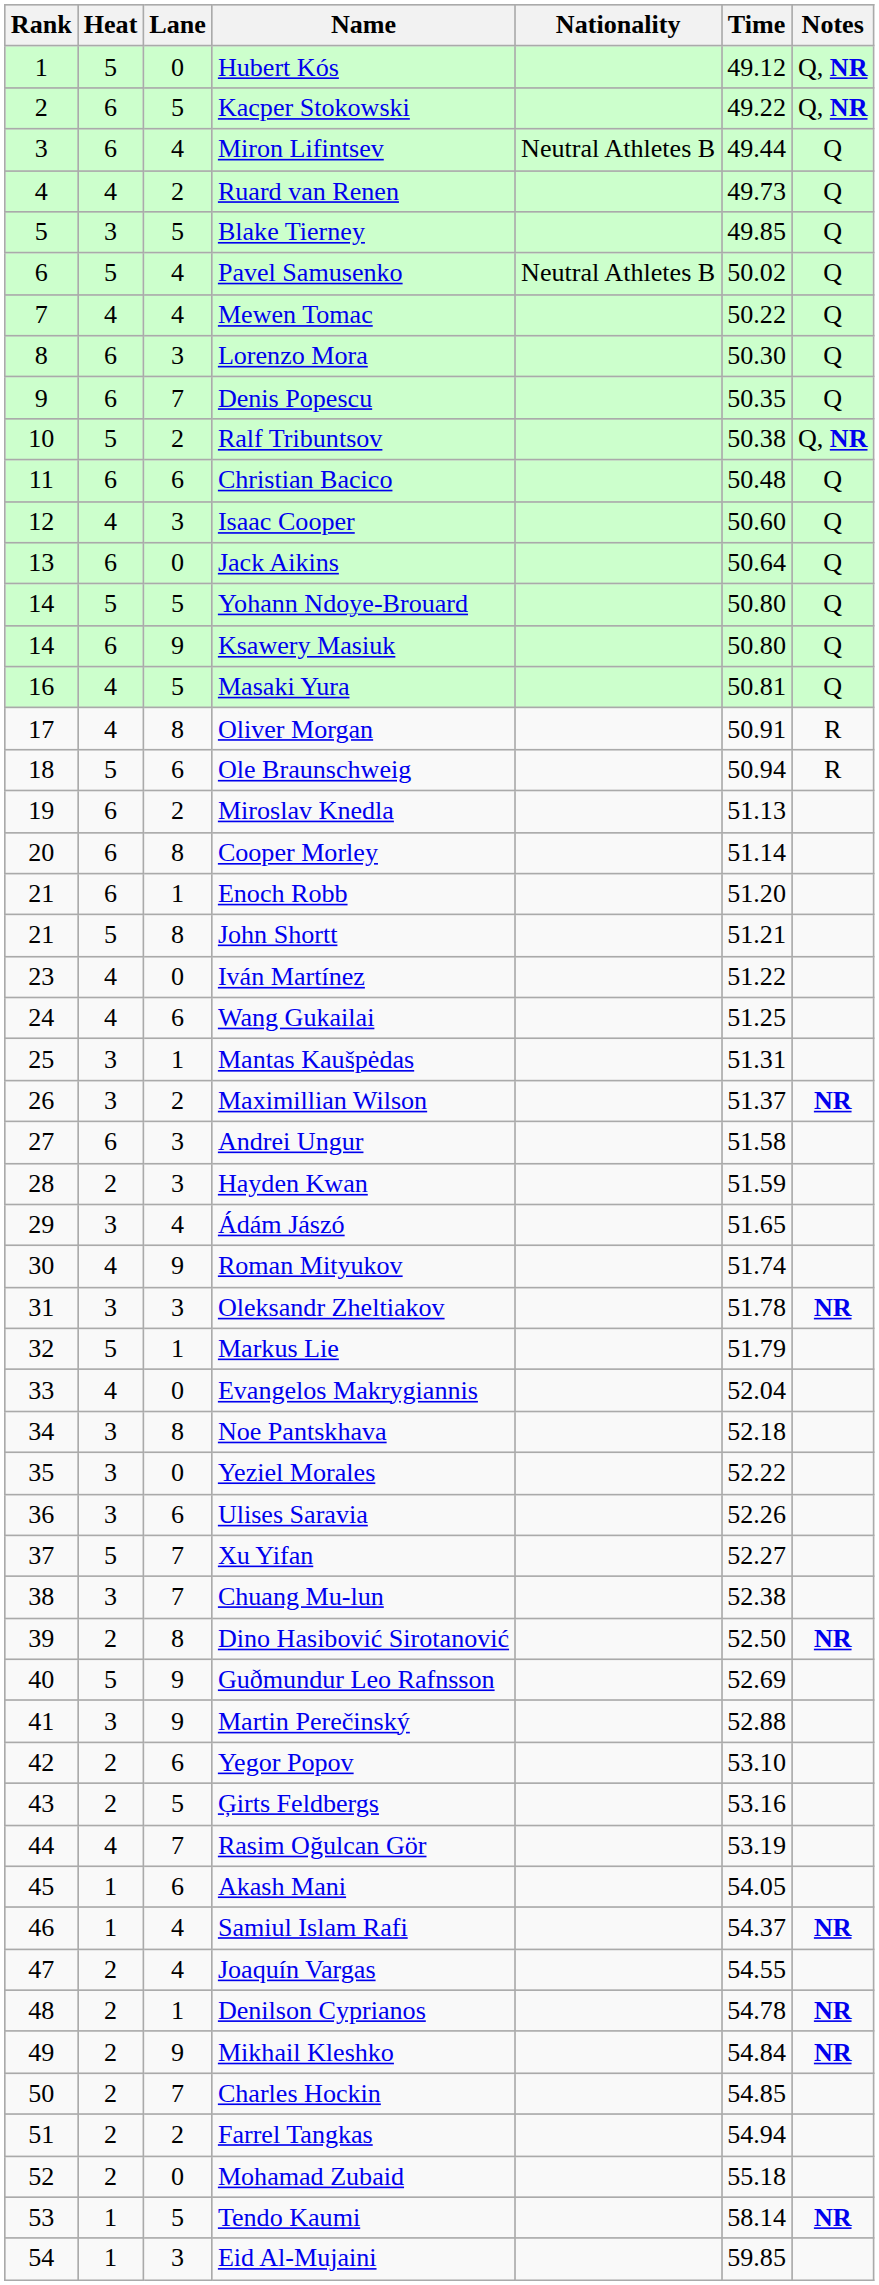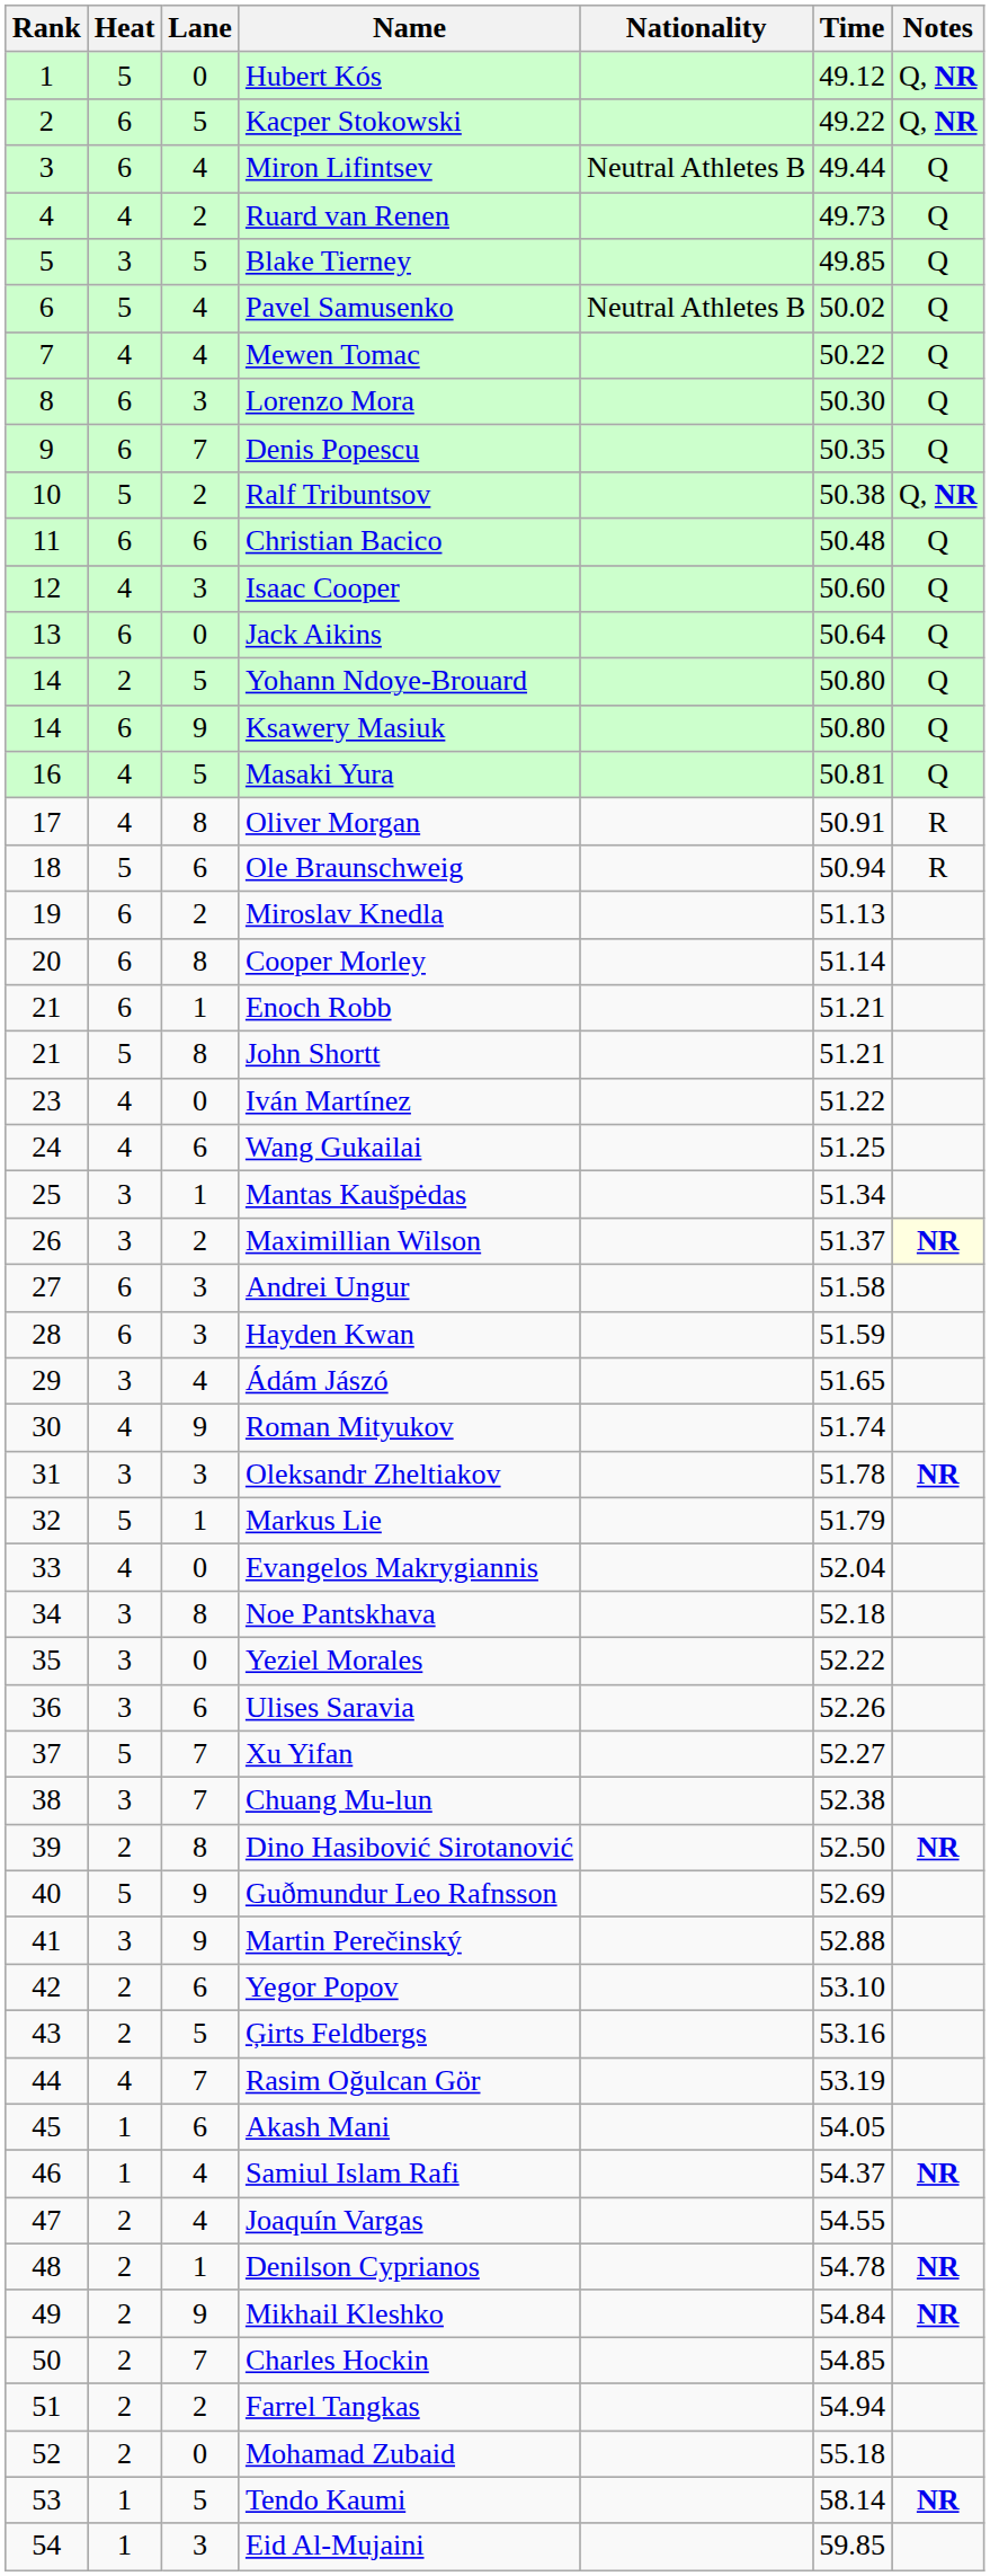 <table class="wikitable sortable" style="text-align:center">
 <tr>
 <th>Rank</th>
 <th>Heat</th>
 <th>Lane</th>
 <th>Name</th>
 <th>Nationality</th>
 <th>Time</th>
 <th>Notes</th>
 </tr>
 <tr bgcolor=ccffcc>
 <td>1</td>
 <td>5</td>
 <td>0</td>
 <td align=left><a href='#'>Hubert Kós</a></td>
 <td align=left></td>
 <td>49.12</td>
 <td>Q, <strong><a href='#'>NR</a></strong></td>
 </tr>
 <tr bgcolor=ccffcc>
 <td>2</td>
 <td>6</td>
 <td>5</td>
 <td align=left><a href='#'>Kacper Stokowski</a></td>
 <td align=left></td>
 <td>49.22</td>
 <td>Q, <strong><a href='#'>NR</a></strong></td>
 </tr>
 <tr bgcolor=ccffcc>
 <td>3</td>
 <td>6</td>
 <td>4</td>
 <td align=left><a href='#'>Miron Lifintsev</a></td>
 <td align=left> Neutral Athletes B</td>
 <td>49.44</td>
 <td>Q</td>
 </tr>
 <tr bgcolor=ccffcc>
 <td>4</td>
 <td>4</td>
 <td>2</td>
 <td align=left><a href='#'>Ruard van Renen</a></td>
 <td align=left></td>
 <td>49.73</td>
 <td>Q</td>
 </tr>
 <tr bgcolor=ccffcc>
 <td>5</td>
 <td>3</td>
 <td>5</td>
 <td align=left><a href='#'>Blake Tierney</a></td>
 <td align=left></td>
 <td>49.85</td>
 <td>Q</td>
 </tr>
 <tr bgcolor=ccffcc>
 <td>6</td>
 <td>5</td>
 <td>4</td>
 <td align=left><a href='#'>Pavel Samusenko</a></td>
 <td align=left> Neutral Athletes B</td>
 <td>50.02</td>
 <td>Q</td>
 </tr>
 <tr bgcolor=ccffcc>
 <td>7</td>
 <td>4</td>
 <td>4</td>
 <td align=left><a href='#'>Mewen Tomac</a></td>
 <td align=left></td>
 <td>50.22</td>
 <td>Q</td>
 </tr>
 <tr bgcolor=ccffcc>
 <td>8</td>
 <td>6</td>
 <td>3</td>
 <td align=left><a href='#'>Lorenzo Mora</a></td>
 <td align=left></td>
 <td>50.30</td>
 <td>Q</td>
 </tr>
 <tr bgcolor=ccffcc>
 <td>9</td>
 <td>6</td>
 <td>7</td>
 <td align=left><a href='#'>Denis Popescu</a></td>
 <td align=left></td>
 <td>50.35</td>
 <td>Q</td>
 </tr>
 <tr bgcolor=ccffcc>
 <td>10</td>
 <td>5</td>
 <td>2</td>
 <td align=left><a href='#'>Ralf Tribuntsov</a></td>
 <td align=left></td>
 <td>50.38</td>
 <td>Q, <strong><a href='#'>NR</a></strong></td>
 </tr>
 <tr bgcolor=ccffcc>
 <td>11</td>
 <td>6</td>
 <td>6</td>
 <td align=left><a href='#'>Christian Bacico</a></td>
 <td align=left></td>
 <td>50.48</td>
 <td>Q</td>
 </tr>
 <tr bgcolor=ccffcc>
 <td>12</td>
 <td>4</td>
 <td>3</td>
 <td align=left><a href='#'>Isaac Cooper</a></td>
 <td align=left></td>
 <td>50.60</td>
 <td>Q</td>
 </tr>
 <tr bgcolor=ccffcc>
 <td>13</td>
 <td>6</td>
 <td>0</td>
 <td align=left><a href='#'>Jack Aikins</a></td>
 <td align=left></td>
 <td>50.64</td>
 <td>Q</td>
 </tr>
 <tr bgcolor=ccffcc>
 <td>14</td>
-<td>5</td>
+<td>2</td>
 <td>5</td>
 <td align=left><a href='#'>Yohann Ndoye-Brouard</a></td>
 <td align=left></td>
 <td>50.80</td>
 <td>Q</td>
 </tr>
 <tr bgcolor=ccffcc>
 <td>14</td>
 <td>6</td>
 <td>9</td>
 <td align=left><a href='#'>Ksawery Masiuk</a></td>
 <td align=left></td>
 <td>50.80</td>
 <td>Q</td>
 </tr>
 <tr bgcolor=ccffcc>
 <td>16</td>
 <td>4</td>
 <td>5</td>
 <td align=left><a href='#'>Masaki Yura</a></td>
 <td align=left></td>
 <td>50.81</td>
 <td>Q</td>
 </tr>
 <tr>
 <td>17</td>
 <td>4</td>
 <td>8</td>
 <td align=left><a href='#'>Oliver Morgan</a></td>
 <td align=left></td>
 <td>50.91</td>
 <td>R</td>
 </tr>
 <tr>
 <td>18</td>
 <td>5</td>
 <td>6</td>
 <td align=left><a href='#'>Ole Braunschweig</a></td>
 <td align=left></td>
 <td>50.94</td>
 <td>R</td>
 </tr>
 <tr>
 <td>19</td>
 <td>6</td>
 <td>2</td>
 <td align=left><a href='#'>Miroslav Knedla</a></td>
 <td align=left></td>
 <td>51.13</td>
 <td></td>
 </tr>
 <tr>
 <td>20</td>
 <td>6</td>
 <td>8</td>
 <td align=left><a href='#'>Cooper Morley</a></td>
 <td align=left></td>
 <td>51.14</td>
 <td></td>
 </tr>
 <tr>
 <td>21</td>
 <td>6</td>
 <td>1</td>
 <td align=left><a href='#'>Enoch Robb</a></td>
 <td align=left></td>
-<td>51.20</td>
+<td>51.21</td>
 <td></td>
 </tr>
 <tr>
 <td>21</td>
 <td>5</td>
 <td>8</td>
 <td align=left><a href='#'>John Shortt</a></td>
 <td align=left></td>
 <td>51.21</td>
 <td></td>
 </tr>
 <tr>
 <td>23</td>
 <td>4</td>
 <td>0</td>
 <td align=left><a href='#'>Iván Martínez</a></td>
 <td align=left></td>
 <td>51.22</td>
 <td></td>
 </tr>
 <tr>
 <td>24</td>
 <td>4</td>
 <td>6</td>
 <td align=left><a href='#'>Wang Gukailai</a></td>
 <td align=left></td>
 <td>51.25</td>
 <td></td>
 </tr>
 <tr>
 <td>25</td>
 <td>3</td>
 <td>1</td>
 <td align=left><a href='#'>Mantas Kaušpėdas</a></td>
 <td align=left></td>
-<td>51.31</td>
+<td>51.34</td>
 <td></td>
 </tr>
 <tr>
 <td>26</td>
 <td>3</td>
 <td>2</td>
 <td align=left><a href='#'>Maximillian Wilson</a></td>
 <td align=left></td>
 <td>51.37</td>
-<td><strong><a href='#'>NR</a></strong></td>
+<td style="background: lightyellow;"><strong><a href='#'>NR</a></strong></td>
 </tr>
 <tr>
 <td>27</td>
 <td>6</td>
 <td>3</td>
 <td align=left><a href='#'>Andrei Ungur</a></td>
 <td align=left></td>
 <td>51.58</td>
 <td></td>
 </tr>
 <tr>
 <td>28</td>
-<td>2</td>
+<td>6</td>
 <td>3</td>
 <td align=left><a href='#'>Hayden Kwan</a></td>
 <td align=left></td>
 <td>51.59</td>
 <td></td>
 </tr>
 <tr>
 <td>29</td>
 <td>3</td>
 <td>4</td>
 <td align=left><a href='#'>Ádám Jászó</a></td>
 <td align=left></td>
 <td>51.65</td>
 <td></td>
 </tr>
 <tr>
 <td>30</td>
 <td>4</td>
 <td>9</td>
 <td align=left><a href='#'>Roman Mityukov</a></td>
 <td align=left></td>
 <td>51.74</td>
 <td></td>
 </tr>
 <tr>
 <td>31</td>
 <td>3</td>
 <td>3</td>
 <td align=left><a href='#'>Oleksandr Zheltiakov</a></td>
 <td align=left></td>
 <td>51.78</td>
 <td><strong><a href='#'>NR</a></strong></td>
 </tr>
 <tr>
 <td>32</td>
 <td>5</td>
 <td>1</td>
 <td align=left><a href='#'>Markus Lie</a></td>
 <td align=left></td>
 <td>51.79</td>
 <td></td>
 </tr>
 <tr>
 <td>33</td>
 <td>4</td>
 <td>0</td>
 <td align=left><a href='#'>Evangelos Makrygiannis</a></td>
 <td align=left></td>
 <td>52.04</td>
 <td></td>
 </tr>
 <tr>
 <td>34</td>
 <td>3</td>
 <td>8</td>
 <td align=left><a href='#'>Noe Pantskhava</a></td>
 <td align=left></td>
 <td>52.18</td>
 <td></td>
 </tr>
 <tr>
 <td>35</td>
 <td>3</td>
 <td>0</td>
 <td align=left><a href='#'>Yeziel Morales</a></td>
 <td align=left></td>
 <td>52.22</td>
 <td></td>
 </tr>
 <tr>
 <td>36</td>
 <td>3</td>
 <td>6</td>
 <td align=left><a href='#'>Ulises Saravia</a></td>
 <td align=left></td>
 <td>52.26</td>
 <td></td>
 </tr>
 <tr>
 <td>37</td>
 <td>5</td>
 <td>7</td>
 <td align=left><a href='#'>Xu Yifan</a></td>
 <td align=left></td>
 <td>52.27</td>
 <td></td>
 </tr>
 <tr>
 <td>38</td>
 <td>3</td>
 <td>7</td>
 <td align=left><a href='#'>Chuang Mu-lun</a></td>
 <td align=left></td>
 <td>52.38</td>
 <td></td>
 </tr>
 <tr>
 <td>39</td>
 <td>2</td>
 <td>8</td>
 <td align=left><a href='#'>Dino Hasibović Sirotanović</a></td>
 <td align=left></td>
 <td>52.50</td>
 <td><strong><a href='#'>NR</a></strong></td>
 </tr>
 <tr>
 <td>40</td>
 <td>5</td>
 <td>9</td>
 <td align=left><a href='#'>Guðmundur Leo Rafnsson</a></td>
 <td align=left></td>
 <td>52.69</td>
 <td></td>
 </tr>
 <tr>
 <td>41</td>
 <td>3</td>
 <td>9</td>
 <td align=left><a href='#'>Martin Perečinský</a></td>
 <td align=left></td>
 <td>52.88</td>
 <td></td>
 </tr>
 <tr>
 <td>42</td>
 <td>2</td>
 <td>6</td>
 <td align=left><a href='#'>Yegor Popov</a></td>
 <td align=left></td>
 <td>53.10</td>
 <td></td>
 </tr>
 <tr>
 <td>43</td>
 <td>2</td>
 <td>5</td>
 <td align=left><a href='#'>Ģirts Feldbergs</a></td>
 <td align=left></td>
 <td>53.16</td>
 <td></td>
 </tr>
 <tr>
 <td>44</td>
 <td>4</td>
 <td>7</td>
 <td align=left><a href='#'>Rasim Oğulcan Gör</a></td>
 <td align=left></td>
 <td>53.19</td>
 <td></td>
 </tr>
 <tr>
 <td>45</td>
 <td>1</td>
 <td>6</td>
 <td align=left><a href='#'>Akash Mani</a></td>
 <td align=left></td>
 <td>54.05</td>
 <td></td>
 </tr>
 <tr>
 <td>46</td>
 <td>1</td>
 <td>4</td>
 <td align=left><a href='#'>Samiul Islam Rafi</a></td>
 <td align=left></td>
 <td>54.37</td>
 <td><strong><a href='#'>NR</a></strong></td>
 </tr>
 <tr>
 <td>47</td>
 <td>2</td>
 <td>4</td>
 <td align=left><a href='#'>Joaquín Vargas</a></td>
 <td align=left></td>
 <td>54.55</td>
 <td></td>
 </tr>
 <tr>
 <td>48</td>
 <td>2</td>
 <td>1</td>
 <td align=left><a href='#'>Denilson Cyprianos</a></td>
 <td align=left></td>
 <td>54.78</td>
 <td><strong><a href='#'>NR</a></strong></td>
 </tr>
 <tr>
 <td>49</td>
 <td>2</td>
 <td>9</td>
 <td align=left><a href='#'>Mikhail Kleshko</a></td>
 <td align=left></td>
 <td>54.84</td>
 <td><strong><a href='#'>NR</a></strong></td>
 </tr>
 <tr>
 <td>50</td>
 <td>2</td>
 <td>7</td>
 <td align=left><a href='#'>Charles Hockin</a></td>
 <td align=left></td>
 <td>54.85</td>
 <td></td>
 </tr>
 <tr>
 <td>51</td>
 <td>2</td>
 <td>2</td>
 <td align=left><a href='#'>Farrel Tangkas</a></td>
 <td align=left></td>
 <td>54.94</td>
 <td></td>
 </tr>
 <tr>
 <td>52</td>
 <td>2</td>
 <td>0</td>
 <td align=left><a href='#'>Mohamad Zubaid</a></td>
 <td align=left></td>
 <td>55.18</td>
 <td></td>
 </tr>
 <tr>
 <td>53</td>
 <td>1</td>
 <td>5</td>
 <td align=left><a href='#'>Tendo Kaumi</a></td>
 <td align=left></td>
 <td>58.14</td>
 <td><strong><a href='#'>NR</a></strong></td>
 </tr>
 <tr>
 <td>54</td>
 <td>1</td>
 <td>3</td>
 <td align=left><a href='#'>Eid Al-Mujaini</a></td>
 <td align=left></td>
 <td>59.85</td>
 <td></td>
 </tr>
 </table>
